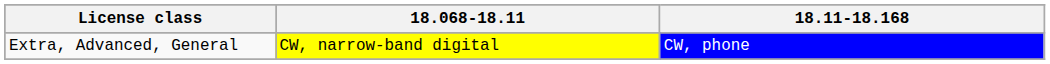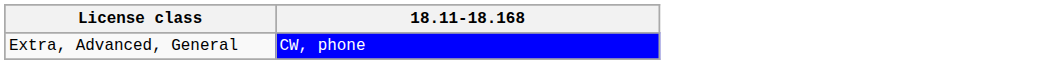 <table class="wikitable" style="font-size:70%">
 <tr>
 <th style="width: 150px;">License class</th>
-<th style="width: 215px;">18.068-18.11</th>
 <th style="width: 215px;">18.11-18.168</th>
 </tr>
 <tr>
 <td>Extra, Advanced, General</td>
-<td style="background-color: yellow">CW, narrow-band digital</td>
 <td style="background-color: blue; color: white">CW, phone</td>
 </tr>
 </table>
